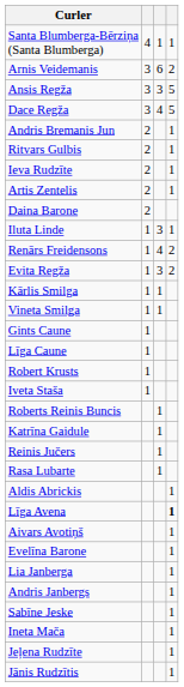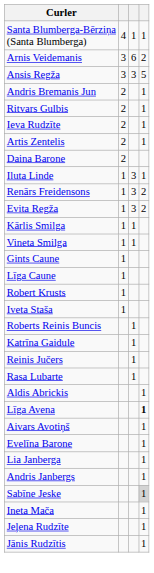 <table class="wikitable" style="text-align:center;">
 <tr>
 <th>Curler</th>
 <th></th>
 <th></th>
 <th></th>
 </tr>
 <tr>
 <td align="left"><a href='#'>Santa Blumberga-Bērziņa</a><br>(Santa Blumberga)</td>
 <td>4</td>
 <td>1</td>
 <td>1</td>
 </tr>
 <tr>
 <td align="left"><a href='#'>Arnis Veidemanis</a></td>
 <td>3</td>
 <td>6</td>
 <td>2</td>
 </tr>
 <tr>
 <td align="left"><a href='#'>Ansis Regža</a></td>
 <td>3</td>
 <td>3</td>
-<td>5</td>
-</tr>
-<tr>
-<td align="left"><a href='#'>Dace Regža</a></td>
-<td>3</td>
-<td>4</td>
 <td>5</td>
 </tr>
 <tr>
 <td align="left"><a href='#'>Andris Bremanis Jun</a></td>
 <td>2</td>
 <td></td>
 <td>1</td>
 </tr>
 <tr>
 <td align="left"><a href='#'>Ritvars Gulbis</a></td>
 <td>2</td>
 <td></td>
 <td>1</td>
 </tr>
 <tr>
 <td align="left"><a href='#'>Ieva Rudzīte</a></td>
 <td>2</td>
 <td></td>
 <td>1</td>
 </tr>
 <tr>
 <td align="left"><a href='#'>Artis Zentelis</a></td>
 <td>2</td>
 <td></td>
 <td>1</td>
 </tr>
 <tr>
 <td align="left"><a href='#'>Daina Barone</a></td>
 <td>2</td>
 <td></td>
 <td></td>
 </tr>
 <tr>
 <td align="left"><a href='#'>Iluta Linde</a></td>
 <td>1</td>
 <td>3</td>
 <td>1</td>
 </tr>
 <tr>
 <td align="left"><a href='#'>Renārs Freidensons</a></td>
 <td>1</td>
-<td>4</td>
+<td>3</td>
 <td>2</td>
 </tr>
 <tr>
 <td align="left"><a href='#'>Evita Regža</a></td>
 <td>1</td>
 <td>3</td>
 <td>2</td>
 </tr>
 <tr>
 <td align="left"><a href='#'>Kārlis Smilga</a></td>
 <td>1</td>
 <td>1</td>
 <td></td>
 </tr>
 <tr>
 <td align="left"><a href='#'>Vineta Smilga</a></td>
 <td>1</td>
 <td>1</td>
 <td></td>
 </tr>
 <tr>
 <td align="left"><a href='#'>Gints Caune</a></td>
 <td>1</td>
 <td></td>
 <td></td>
 </tr>
 <tr>
 <td align="left"><a href='#'>Līga Caune</a></td>
 <td>1</td>
 <td></td>
 <td></td>
 </tr>
 <tr>
 <td align="left"><a href='#'>Robert Krusts</a></td>
 <td>1</td>
 <td></td>
 <td></td>
 </tr>
 <tr>
 <td align="left"><a href='#'>Iveta Staša</a></td>
 <td>1</td>
 <td></td>
 <td></td>
 </tr>
 <tr>
 <td align="left"><a href='#'>Roberts Reinis Buncis</a></td>
 <td></td>
 <td>1</td>
 <td></td>
 </tr>
 <tr>
 <td align="left"><a href='#'>Katrīna Gaidule</a></td>
 <td></td>
 <td>1</td>
 <td></td>
 </tr>
 <tr>
 <td align="left"><a href='#'>Reinis Jučers</a></td>
 <td></td>
 <td>1</td>
 <td></td>
 </tr>
 <tr>
 <td align="left"><a href='#'>Rasa Lubarte</a></td>
 <td></td>
 <td>1</td>
 <td></td>
 </tr>
 <tr>
 <td align="left"><a href='#'>Aldis Abrickis</a></td>
 <td></td>
 <td></td>
 <td>1</td>
 </tr>
 <tr>
 <td align="left"><a href='#'>Līga Avena</a></td>
 <td></td>
 <td></td>
 <td><strong>1</strong></td>
 </tr>
 <tr>
 <td align="left"><a href='#'>Aivars Avotiņš</a></td>
 <td></td>
 <td></td>
 <td>1</td>
 </tr>
 <tr>
 <td align="left"><a href='#'>Evelīna Barone</a></td>
 <td></td>
 <td></td>
 <td>1</td>
 </tr>
 <tr>
 <td align="left"><a href='#'>Lia Janberga</a></td>
 <td></td>
 <td></td>
 <td>1</td>
 </tr>
 <tr>
 <td align="left"><a href='#'>Andris Janbergs</a></td>
 <td></td>
 <td></td>
 <td>1</td>
 </tr>
 <tr>
 <td align="left"><a href='#'>Sabīne Jeske</a></td>
 <td></td>
 <td></td>
-<td>1</td>
+<td style="background: lightgrey;">1</td>
 </tr>
 <tr>
 <td align="left"><a href='#'>Ineta Mača</a></td>
 <td></td>
 <td></td>
 <td>1</td>
 </tr>
 <tr>
 <td align="left"><a href='#'>Jeļena Rudzīte</a></td>
 <td></td>
 <td></td>
 <td>1</td>
 </tr>
 <tr>
 <td align="left"><a href='#'>Jānis Rudzītis</a></td>
 <td></td>
 <td></td>
 <td>1</td>
 </tr>
 </table>
